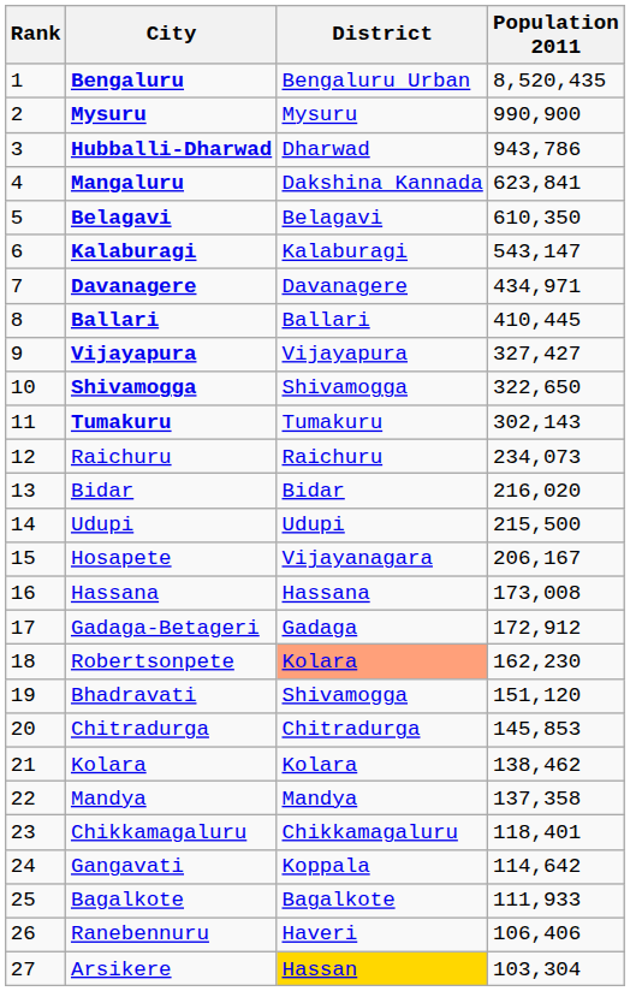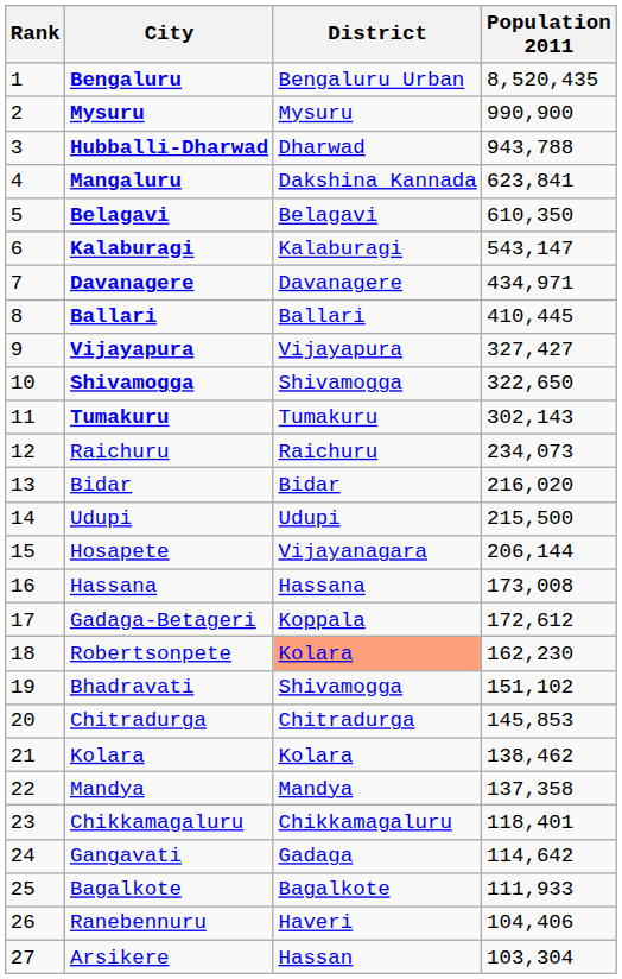 <table class="wikitable sortable mw-collapsible">
 <tr>
 <th>Rank</th>
 <th>City</th>
 <th>District</th>
 <th>Population<br>2011</th>
 </tr>
 <tr>
 <td>1</td>
 <td><strong><a href='#'>Bengaluru</a></strong></td>
 <td><a href='#'>Bengaluru Urban</a></td>
 <td>8,520,435</td>
 </tr>
 <tr>
 <td>2</td>
 <td><strong><a href='#'>Mysuru</a></strong></td>
 <td><a href='#'>Mysuru</a></td>
 <td>990,900</td>
 </tr>
 <tr>
 <td>3</td>
 <td><a href='#'><strong>Hubballi-Dharwad</strong></a></td>
 <td><a href='#'>Dharwad</a></td>
-<td>943,786</td>
+<td>943,788</td>
 </tr>
 <tr>
 <td>4</td>
 <td><strong><a href='#'>Mangaluru</a></strong></td>
 <td><a href='#'>Dakshina Kannada</a></td>
 <td>623,841</td>
 </tr>
 <tr>
 <td>5</td>
 <td><strong><a href='#'>Belagavi</a></strong></td>
 <td><a href='#'>Belagavi</a></td>
 <td>610,350</td>
 </tr>
 <tr>
 <td>6</td>
 <td><strong><a href='#'>Kalaburagi</a></strong></td>
 <td><a href='#'>Kalaburagi</a></td>
 <td>543,147</td>
 </tr>
 <tr>
 <td>7</td>
 <td><strong><a href='#'>Davanagere</a></strong></td>
 <td><a href='#'>Davanagere</a></td>
 <td>434,971</td>
 </tr>
 <tr>
 <td>8</td>
 <td><strong><a href='#'>Ballari</a></strong></td>
 <td><a href='#'>Ballari</a></td>
 <td>410,445</td>
 </tr>
 <tr>
 <td>9</td>
 <td><strong><a href='#'>Vijayapura</a></strong></td>
 <td><a href='#'>Vijayapura</a></td>
 <td>327,427</td>
 </tr>
 <tr>
 <td>10</td>
 <td><strong><a href='#'>Shivamogga</a></strong></td>
 <td><a href='#'>Shivamogga</a></td>
 <td>322,650</td>
 </tr>
 <tr>
 <td>11</td>
 <td><a href='#'><strong>Tumakuru</strong></a></td>
 <td><a href='#'>Tumakuru</a></td>
 <td>302,143</td>
 </tr>
 <tr>
 <td>12</td>
 <td><a href='#'>Raichuru</a></td>
 <td><a href='#'>Raichuru</a></td>
 <td>234,073</td>
 </tr>
 <tr>
 <td>13</td>
 <td><a href='#'>Bidar</a></td>
 <td><a href='#'>Bidar</a></td>
 <td>216,020</td>
 </tr>
 <tr>
 <td>14</td>
 <td><a href='#'>Udupi</a></td>
 <td><a href='#'>Udupi</a></td>
 <td>215,500</td>
 </tr>
 <tr>
 <td>15</td>
 <td><a href='#'>Hosapete</a></td>
 <td><a href='#'>Vijayanagara</a></td>
-<td>206,167</td>
+<td>206,144</td>
 </tr>
 <tr>
 <td>16</td>
 <td><a href='#'>Hassana</a></td>
 <td><a href='#'>Hassana</a></td>
 <td>173,008</td>
 </tr>
 <tr>
 <td>17</td>
 <td><a href='#'>Gadaga-Betageri</a></td>
-<td><a href='#'>Gadaga</a></td>
-<td>172,912</td>
+<td><a href='#'>Koppala</a></td>
+<td>172,612</td>
 </tr>
 <tr>
 <td>18</td>
 <td><a href='#'>Robertsonpete</a></td>
 <td style="background: lightsalmon;"><a href='#'>Kolara</a></td>
 <td>162,230</td>
 </tr>
 <tr>
 <td>19</td>
 <td><a href='#'>Bhadravati</a></td>
 <td><a href='#'>Shivamogga</a></td>
-<td>151,120</td>
+<td>151,102</td>
 </tr>
 <tr>
 <td>20</td>
 <td><a href='#'>Chitradurga</a></td>
 <td><a href='#'>Chitradurga</a></td>
 <td>145,853</td>
 </tr>
 <tr>
 <td>21</td>
 <td><a href='#'>Kolara</a></td>
 <td><a href='#'>Kolara</a></td>
 <td>138,462</td>
 </tr>
 <tr>
 <td>22</td>
 <td><a href='#'>Mandya</a></td>
 <td><a href='#'>Mandya</a></td>
 <td>137,358</td>
 </tr>
 <tr>
 <td>23</td>
 <td><a href='#'>Chikkamagaluru</a></td>
 <td><a href='#'>Chikkamagaluru</a></td>
 <td>118,401</td>
 </tr>
 <tr>
 <td>24</td>
 <td><a href='#'>Gangavati</a></td>
-<td><a href='#'>Koppala</a></td>
+<td><a href='#'>Gadaga</a></td>
 <td>114,642</td>
 </tr>
 <tr>
 <td>25</td>
 <td><a href='#'>Bagalkote</a></td>
 <td><a href='#'>Bagalkote</a></td>
 <td>111,933</td>
 </tr>
 <tr>
 <td>26</td>
 <td><a href='#'>Ranebennuru</a></td>
 <td><a href='#'>Haveri</a></td>
-<td>106,406</td>
+<td>104,406</td>
 </tr>
 <tr>
 <td>27</td>
 <td><a href='#'>Arsikere</a></td>
-<td style="background: gold;"><a href='#'>Hassan</a></td>
+<td><a href='#'>Hassan</a></td>
 <td>103,304</td>
 </tr>
 </table>
